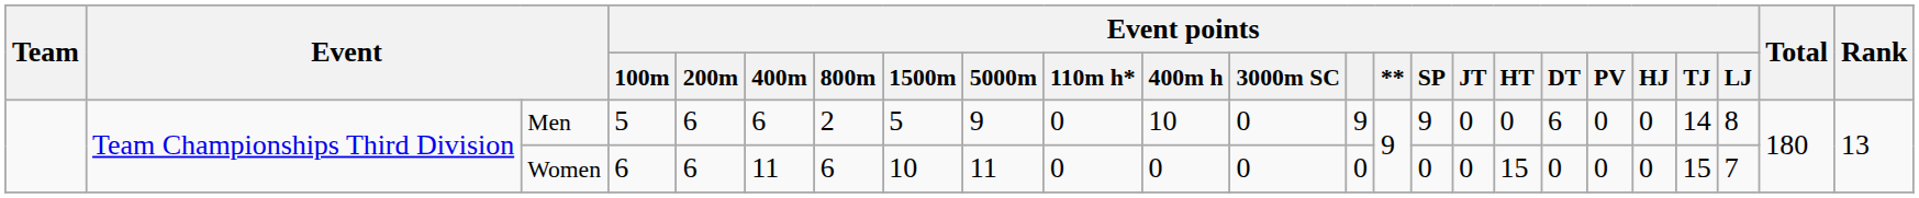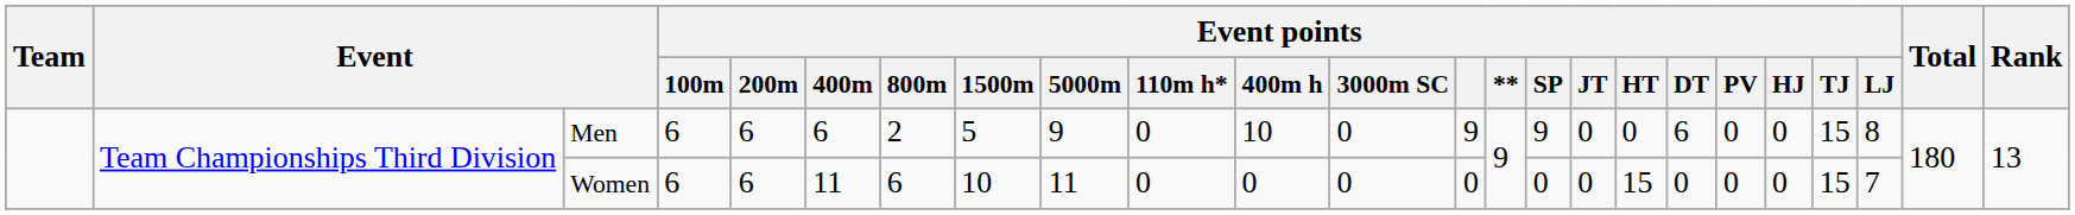 <table class="wikitable" style="text-align:left; font-size:90%">
 <tr>
 <th rowspan="2">Team</th>
 <th colspan="2" rowspan="2">Event</th>
 <th colspan="19">Event points</th>
 <th rowspan="2">Total</th>
 <th rowspan="2">Rank</th>
 </tr>
 <tr>
 <th><small>100m</small></th>
 <th><small>200m</small></th>
 <th><small>400m</small></th>
 <th><small>800m</small></th>
 <th><small>1500m</small></th>
 <th><small>5000m</small></th>
 <th><small>110m h*</small></th>
 <th><small>400m h</small></th>
 <th><small>3000m SC</small></th>
 <th><small></small></th>
 <th><small>**</small></th>
 <th><small>SP</small></th>
 <th><small>JT</small></th>
 <th><small>HT</small></th>
 <th><small>DT</small></th>
 <th><small>PV</small></th>
 <th><small>HJ</small></th>
 <th><small>TJ</small></th>
 <th><small>LJ</small></th>
 </tr>
 <tr>
 <td rowspan="2"></td>
 <td rowspan="2"><a href='#'>Team Championships Third Division</a></td>
 <td><small>Men</small></td>
-<td>5</td>
+<td>6</td>
 <td>6</td>
 <td>6</td>
 <td>2</td>
 <td>5</td>
 <td>9</td>
 <td>0</td>
 <td>10</td>
 <td>0</td>
 <td>9</td>
 <td rowspan="2">9</td>
 <td>9</td>
 <td>0</td>
 <td>0</td>
 <td>6</td>
 <td>0</td>
 <td>0</td>
-<td>14</td>
+<td>15</td>
 <td>8</td>
 <td rowspan="2">180</td>
 <td rowspan="2">13</td>
 </tr>
 <tr>
 <td><small>Women</small></td>
 <td>6</td>
 <td>6</td>
 <td>11</td>
 <td>6</td>
 <td>10</td>
 <td>11</td>
 <td>0</td>
 <td>0</td>
 <td>0</td>
 <td>0</td>
 <td>0</td>
 <td>0</td>
 <td>15</td>
 <td>0</td>
 <td>0</td>
 <td>0</td>
 <td>15</td>
 <td>7</td>
 </tr>
 </table>
